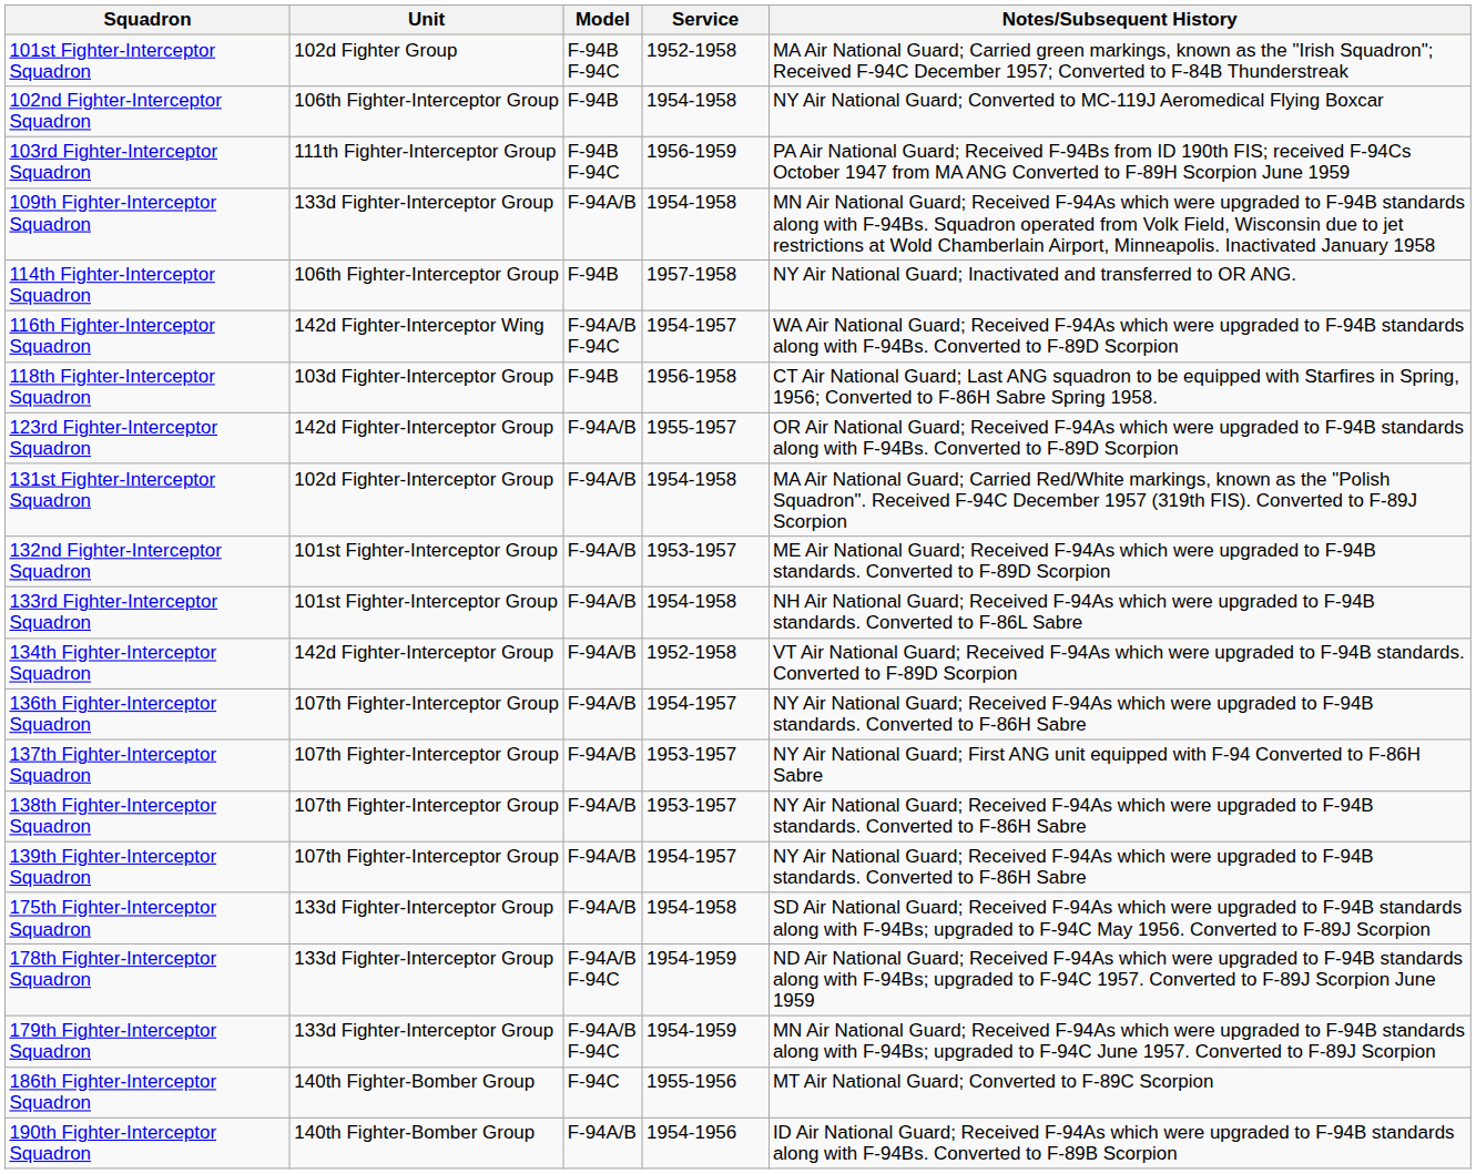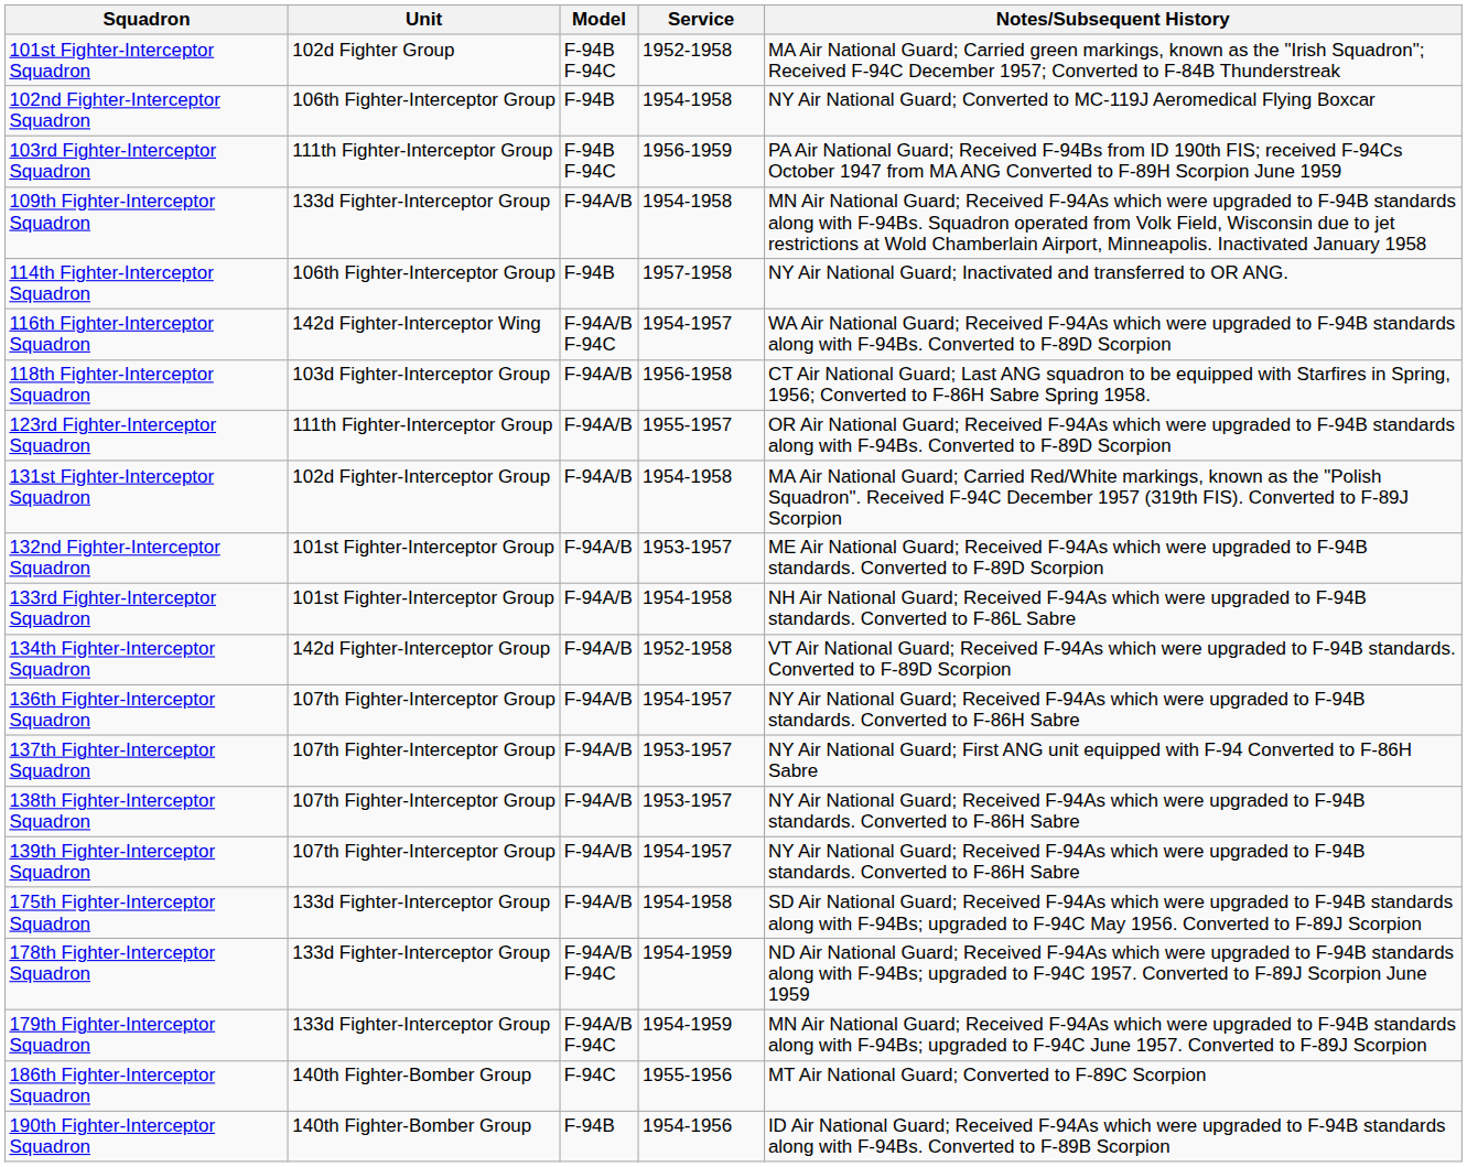 <table class="wikitable">
 <tr style="background:#f5f9B3;">
 <th scope="col" width="235">Squadron</th>
 <th scope="col" width="225">Unit</th>
 <th scope="col" width="60">Model</th>
 <th scope="col" width="100">Service</th>
 <th>Notes/Subsequent History</th>
 </tr>
 <tr valign="top">
 <td><a href='#'>101st Fighter-Interceptor Squadron</a></td>
 <td>102d Fighter Group</td>
 <td>F-94B<br>F-94C</td>
 <td>1952-1958</td>
 <td>MA Air National Guard; Carried green markings, known as the "Irish Squadron";  Received F-94C December 1957; Converted to F-84B Thunderstreak</td>
 </tr>
 <tr valign="top">
 <td><a href='#'>102nd Fighter-Interceptor Squadron</a></td>
 <td>106th Fighter-Interceptor Group</td>
 <td>F-94B</td>
 <td>1954-1958</td>
 <td>NY Air National Guard; Converted to MC-119J Aeromedical Flying Boxcar</td>
 </tr>
 <tr valign="top">
 <td><a href='#'>103rd Fighter-Interceptor Squadron</a></td>
 <td>111th Fighter-Interceptor Group</td>
 <td>F-94B<br>F-94C</td>
 <td>1956-1959</td>
 <td>PA Air National Guard; Received F-94Bs from ID 190th FIS; received F-94Cs October 1947 from MA ANG Converted to F-89H Scorpion June 1959</td>
 </tr>
 <tr valign="top">
 <td><a href='#'>109th Fighter-Interceptor Squadron</a></td>
 <td>133d Fighter-Interceptor Group</td>
 <td>F-94A/B</td>
 <td>1954-1958</td>
 <td>MN Air National Guard; Received F-94As which were upgraded to F-94B standards along with F-94Bs.  Squadron operated from Volk Field, Wisconsin due to jet restrictions at Wold Chamberlain Airport, Minneapolis.  Inactivated January 1958</td>
 </tr>
 <tr valign="top">
 <td><a href='#'>114th Fighter-Interceptor Squadron</a></td>
 <td>106th Fighter-Interceptor Group</td>
 <td>F-94B</td>
 <td>1957-1958</td>
 <td>NY Air National Guard; Inactivated and transferred to OR ANG.</td>
 </tr>
 <tr valign="top">
 <td><a href='#'>116th Fighter-Interceptor Squadron</a></td>
 <td>142d Fighter-Interceptor Wing</td>
 <td>F-94A/B<br>F-94C</td>
 <td>1954-1957</td>
 <td>WA Air National Guard; Received F-94As which were upgraded to F-94B standards along with F-94Bs.  Converted to F-89D Scorpion</td>
 </tr>
 <tr valign="top">
 <td><a href='#'>118th Fighter-Interceptor Squadron</a></td>
 <td>103d Fighter-Interceptor Group</td>
-<td>F-94B</td>
+<td>F-94A/B</td>
 <td>1956-1958</td>
 <td>CT Air National Guard; Last ANG squadron to be equipped with Starfires in Spring, 1956; Converted to F-86H Sabre Spring 1958.</td>
 </tr>
 <tr valign="top">
 <td><a href='#'>123rd Fighter-Interceptor Squadron</a></td>
-<td>142d Fighter-Interceptor Group</td>
+<td>111th Fighter-Interceptor Group</td>
 <td>F-94A/B</td>
 <td>1955-1957</td>
 <td>OR Air National Guard; Received F-94As which were upgraded to F-94B standards along with F-94Bs.  Converted to F-89D Scorpion</td>
 </tr>
 <tr valign="top">
 <td><a href='#'>131st Fighter-Interceptor Squadron</a></td>
 <td>102d Fighter-Interceptor Group</td>
 <td>F-94A/B</td>
 <td>1954-1958</td>
 <td>MA Air National Guard; Carried Red/White markings, known as the "Polish Squadron". Received F-94C December 1957 (319th FIS). Converted to F-89J Scorpion</td>
 </tr>
 <tr valign="top">
 <td><a href='#'>132nd Fighter-Interceptor Squadron</a></td>
 <td>101st Fighter-Interceptor Group</td>
 <td>F-94A/B</td>
 <td>1953-1957</td>
 <td>ME Air National Guard; Received F-94As which were upgraded to F-94B standards.  Converted to F-89D Scorpion</td>
 </tr>
 <tr valign="top">
 <td><a href='#'>133rd Fighter-Interceptor Squadron</a></td>
 <td>101st Fighter-Interceptor Group</td>
 <td>F-94A/B</td>
 <td>1954-1958</td>
 <td>NH Air National Guard; Received F-94As which were upgraded to F-94B standards. Converted to F-86L Sabre</td>
 </tr>
 <tr valign="top">
 <td><a href='#'>134th Fighter-Interceptor Squadron</a></td>
 <td>142d Fighter-Interceptor Group</td>
 <td>F-94A/B</td>
 <td>1952-1958</td>
 <td>VT Air National Guard; Received F-94As which were upgraded to F-94B standards. Converted to F-89D Scorpion</td>
 </tr>
 <tr valign="top">
 <td><a href='#'>136th Fighter-Interceptor Squadron</a></td>
 <td>107th Fighter-Interceptor Group</td>
 <td>F-94A/B</td>
 <td>1954-1957</td>
 <td>NY Air National Guard;  Received F-94As which were upgraded to F-94B standards. Converted to F-86H Sabre</td>
 </tr>
 <tr valign="top">
 <td><a href='#'>137th Fighter-Interceptor Squadron</a></td>
 <td>107th Fighter-Interceptor Group</td>
 <td>F-94A/B</td>
 <td>1953-1957</td>
 <td>NY Air National Guard; First ANG unit equipped with F-94 Converted to F-86H Sabre</td>
 </tr>
 <tr valign="top">
 <td><a href='#'>138th Fighter-Interceptor Squadron</a></td>
 <td>107th Fighter-Interceptor Group</td>
 <td>F-94A/B</td>
 <td>1953-1957</td>
 <td>NY Air National Guard; Received F-94As which were upgraded to F-94B standards. Converted to F-86H Sabre</td>
 </tr>
 <tr valign="top">
 <td><a href='#'>139th Fighter-Interceptor Squadron</a></td>
 <td>107th Fighter-Interceptor Group</td>
 <td>F-94A/B</td>
 <td>1954-1957</td>
 <td>NY Air National Guard;  Received F-94As which were upgraded to F-94B standards. Converted to F-86H Sabre</td>
 </tr>
 <tr valign="top">
 <td><a href='#'>175th Fighter-Interceptor Squadron</a></td>
 <td>133d Fighter-Interceptor Group</td>
 <td>F-94A/B</td>
 <td>1954-1958</td>
 <td>SD Air National Guard;  Received F-94As which were upgraded to F-94B standards along with F-94Bs; upgraded to F-94C May 1956. Converted to F-89J Scorpion</td>
 </tr>
 <tr valign="top">
 <td><a href='#'>178th Fighter-Interceptor Squadron</a></td>
 <td>133d Fighter-Interceptor Group</td>
 <td>F-94A/B<br>F-94C</td>
 <td>1954-1959</td>
 <td>ND Air National Guard; Received F-94As which were upgraded to F-94B standards along with F-94Bs; upgraded to F-94C 1957.  Converted to F-89J Scorpion June 1959</td>
 </tr>
 <tr valign="top">
 <td><a href='#'>179th Fighter-Interceptor Squadron</a></td>
 <td>133d Fighter-Interceptor Group</td>
 <td>F-94A/B<br>F-94C</td>
 <td>1954-1959</td>
 <td>MN Air National Guard; Received F-94As which were upgraded to F-94B standards along with F-94Bs; upgraded to F-94C June 1957. Converted to F-89J Scorpion</td>
 </tr>
 <tr valign="top">
 <td><a href='#'>186th Fighter-Interceptor Squadron</a></td>
 <td>140th Fighter-Bomber Group</td>
 <td>F-94C</td>
 <td>1955-1956</td>
 <td>MT Air National Guard; Converted to F-89C Scorpion</td>
 </tr>
 <tr valign="top">
 <td><a href='#'>190th Fighter-Interceptor Squadron</a></td>
 <td>140th Fighter-Bomber Group</td>
-<td>F-94A/B</td>
+<td>F-94B</td>
 <td>1954-1956</td>
 <td>ID Air National Guard; Received F-94As which were upgraded to F-94B standards along with F-94Bs.  Converted to F-89B Scorpion</td>
 </tr>
 </table>
